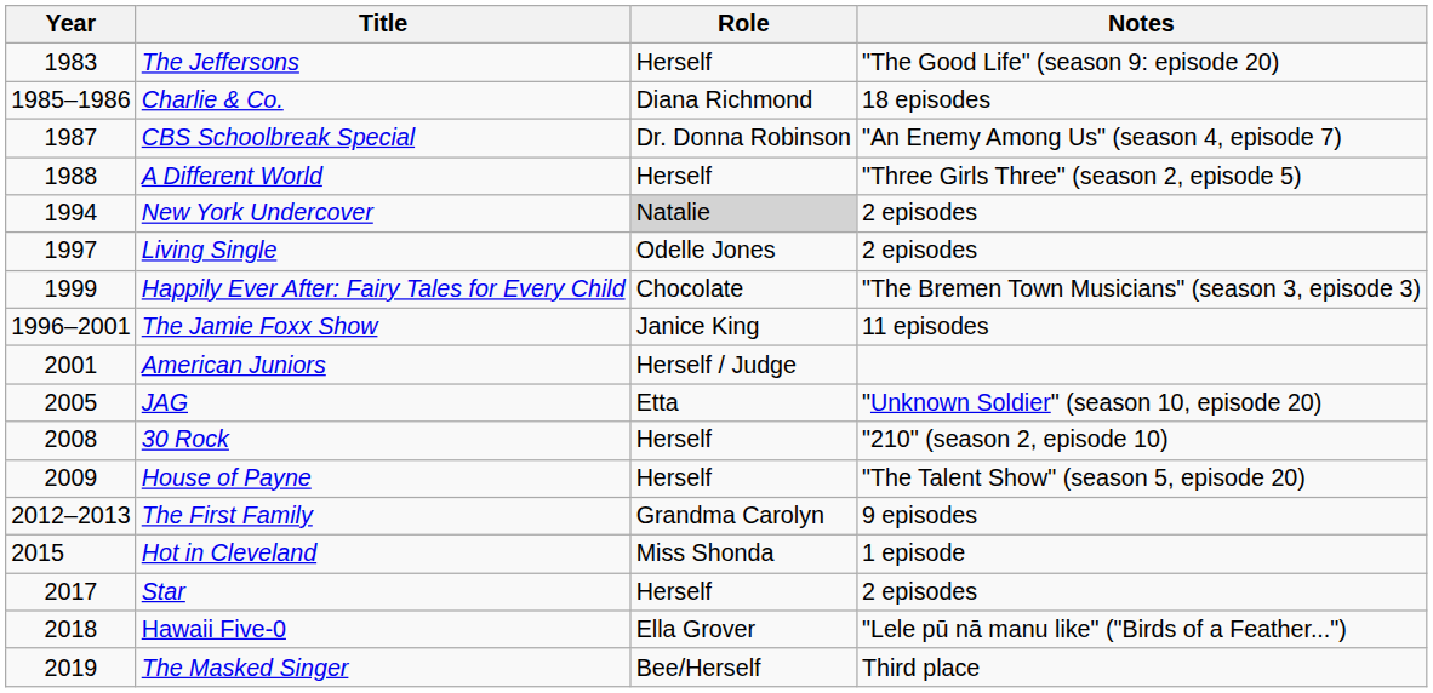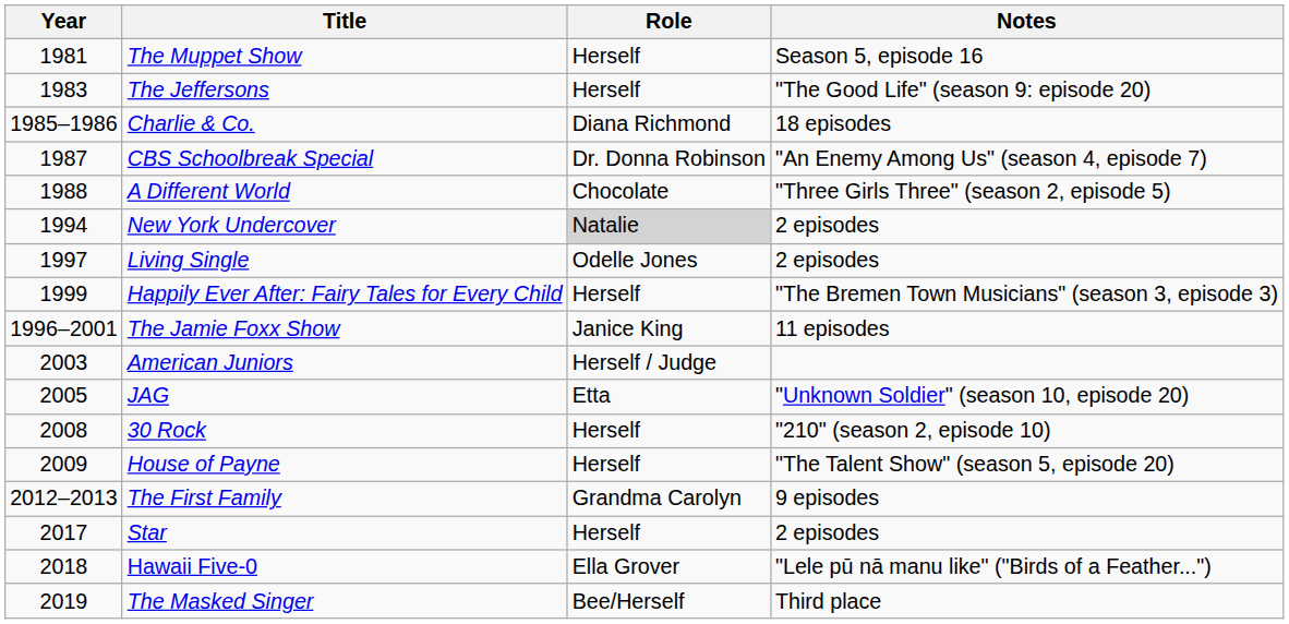 <table class="wikitable sortable">
 <tr>
 <th>Year</th>
 <th>Title</th>
 <th>Role</th>
 <th class="unsortable">Notes</th>
+</tr>
+<tr>
+<td style="text-align:center;">1981</td>
+<td><em><a href='#'>The Muppet Show</a></em></td>
+<td>Herself</td>
+<td>Season 5, episode 16</td>
 </tr>
 <tr>
 <td style="text-align:center;">1983</td>
 <td><em><a href='#'>The Jeffersons</a></em></td>
 <td>Herself</td>
 <td>"The Good Life" (season 9: episode 20)</td>
 </tr>
 <tr>
 <td style="text-align:center;">1985–1986</td>
 <td><em><a href='#'>Charlie & Co.</a></em></td>
 <td>Diana Richmond</td>
 <td>18 episodes</td>
 </tr>
 <tr>
 <td style="text-align:center;">1987</td>
 <td><em><a href='#'>CBS Schoolbreak Special</a></em></td>
 <td>Dr. Donna Robinson</td>
 <td>"An Enemy Among Us" (season 4, episode 7)</td>
 </tr>
 <tr>
 <td style="text-align:center;">1988</td>
 <td><em><a href='#'>A Different World</a></em></td>
-<td>Herself</td>
+<td>Chocolate</td>
 <td>"Three Girls Three" (season 2, episode 5)</td>
 </tr>
 <tr>
 <td style="text-align:center;">1994</td>
 <td><em><a href='#'>New York Undercover</a></em></td>
 <td style="background: lightgrey;">Natalie</td>
 <td>2 episodes</td>
 </tr>
 <tr>
 <td style="text-align:center;">1997</td>
 <td><em><a href='#'>Living Single</a></em></td>
 <td>Odelle Jones</td>
 <td>2 episodes</td>
 </tr>
 <tr>
 <td style="text-align:center;">1999</td>
 <td><em><a href='#'>Happily Ever After: Fairy Tales for Every Child</a></em></td>
-<td>Chocolate</td>
+<td>Herself</td>
 <td>"The Bremen Town Musicians" (season 3, episode 3)</td>
 </tr>
 <tr>
 <td style="text-align:center;">1996–2001</td>
 <td><em><a href='#'>The Jamie Foxx Show</a></em></td>
 <td>Janice King</td>
 <td>11 episodes</td>
 </tr>
 <tr>
-<td style="text-align:center;">2001</td>
+<td style="text-align:center;">2003</td>
 <td><em><a href='#'>American Juniors</a></em></td>
 <td>Herself / Judge</td>
 <td></td>
 </tr>
 <tr>
 <td style="text-align:center;">2005</td>
 <td><em><a href='#'>JAG</a></em></td>
 <td>Etta</td>
 <td>"<a href='#'>Unknown Soldier</a>" (season 10, episode 20)</td>
 </tr>
 <tr>
 <td style="text-align:center;">2008</td>
 <td><em><a href='#'>30 Rock</a></em></td>
 <td>Herself</td>
 <td>"210" (season 2, episode 10)</td>
 </tr>
 <tr>
 <td style="text-align:center;">2009</td>
 <td><em><a href='#'>House of Payne</a></em></td>
 <td>Herself</td>
 <td>"The Talent Show" (season 5, episode 20)</td>
 </tr>
 <tr>
 <td style="text-align:center;">2012–2013</td>
 <td><em><a href='#'>The First Family</a></em></td>
 <td>Grandma Carolyn</td>
 <td>9 episodes</td>
 </tr>
 <tr>
-<td>2015</td>
-<td><em><a href='#'>Hot in Cleveland</a></em></td>
-<td>Miss Shonda</td>
-<td>1 episode</td>
-</tr>
-<tr>
 <td style="text-align:center;">2017</td>
 <td><em><a href='#'>Star</a></em></td>
 <td>Herself</td>
 <td>2 episodes</td>
 </tr>
 <tr>
 <td style="text-align:center;">2018</td>
 <td><em><a href='#'></em>Hawaii Five-0<em></a></em></td>
 <td>Ella Grover</td>
 <td>"Lele pū nā manu like" ("Birds of a Feather...")</td>
 </tr>
 <tr>
 <td style="text-align:center;">2019</td>
 <td><em><a href='#'>The Masked Singer</a></em></td>
 <td>Bee/Herself</td>
 <td>Third place</td>
 </tr>
 </table>
